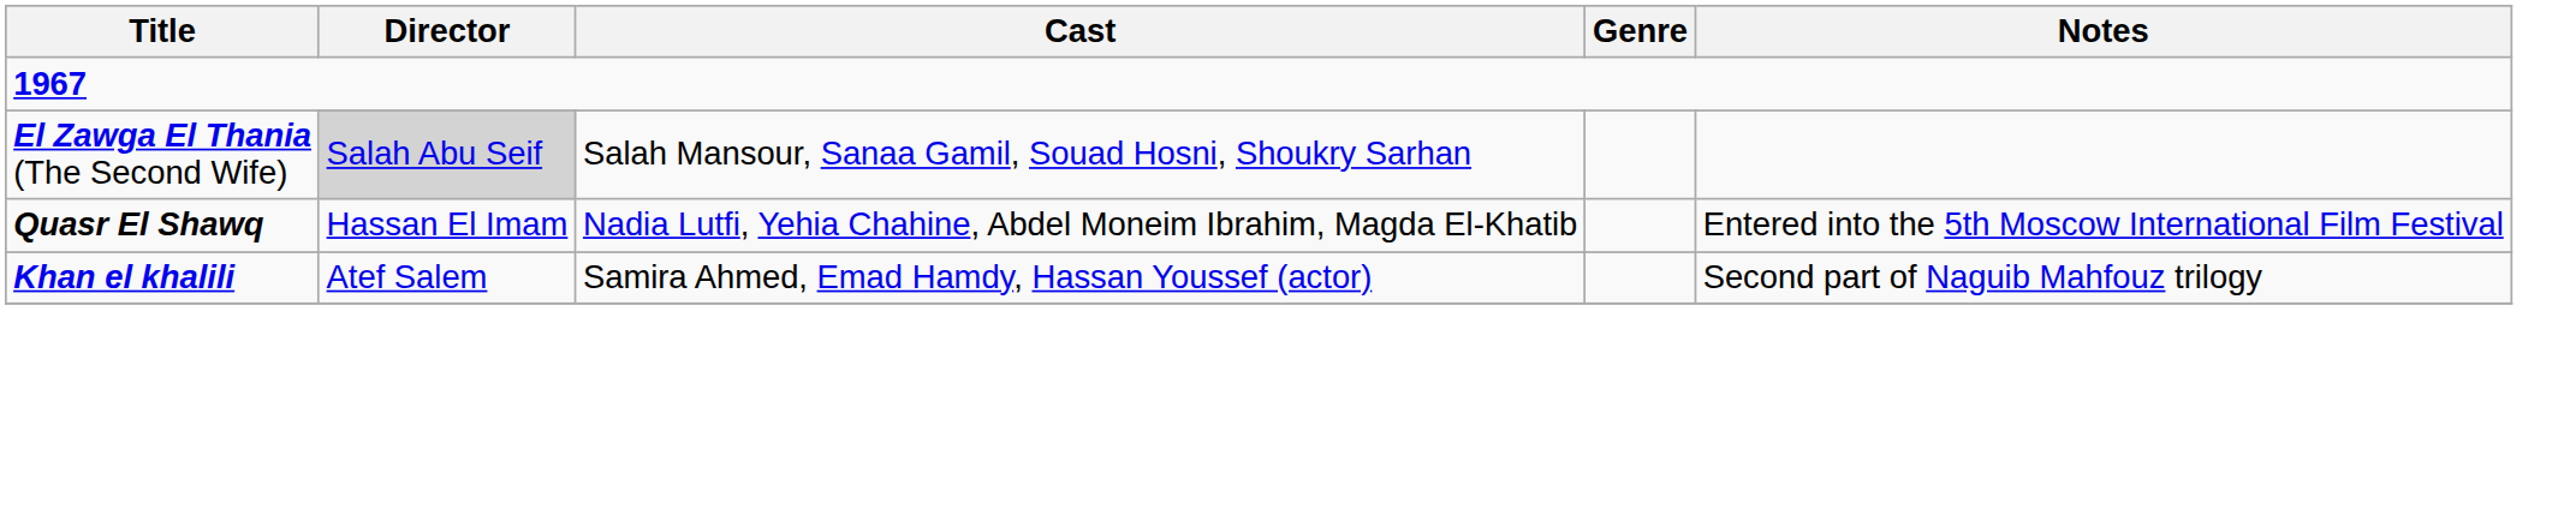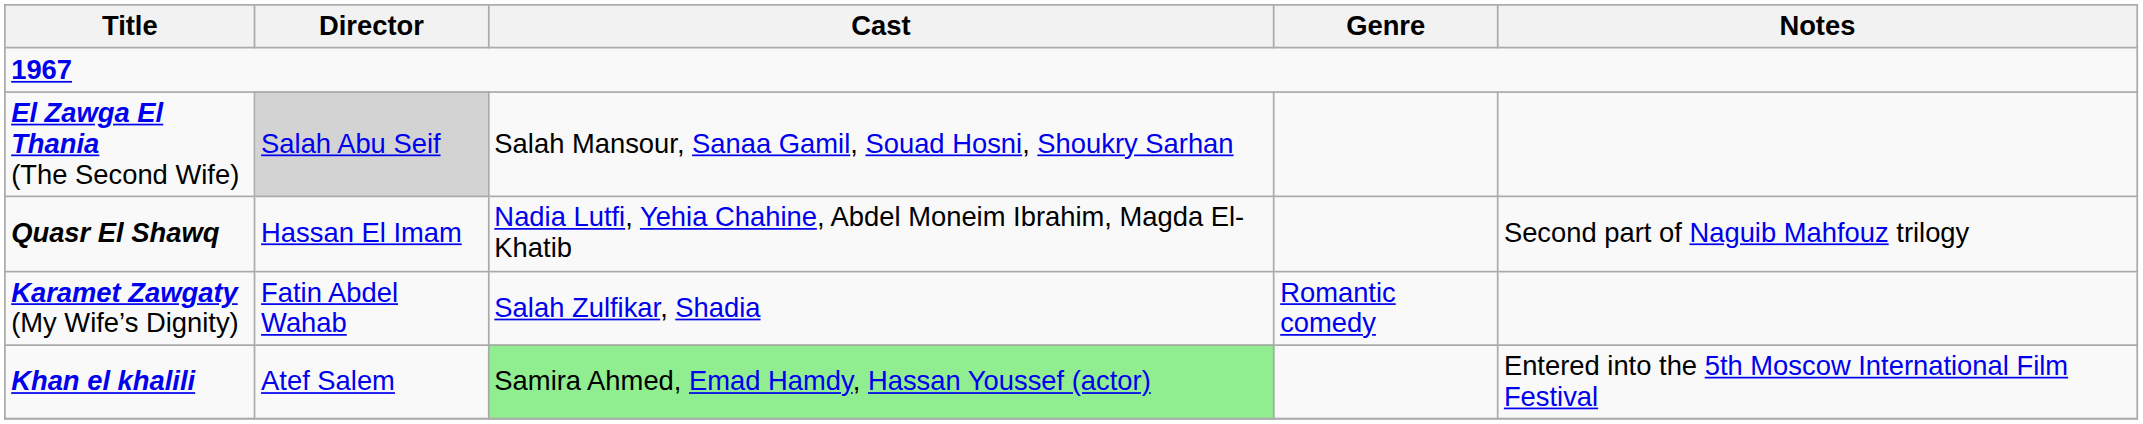 <table class="wikitable">
 <tr>
 <th>Title</th>
 <th>Director</th>
 <th>Cast</th>
 <th>Genre</th>
 <th>Notes</th>
 </tr>
 <tr>
 <td colspan="5" ><strong><a href='#'>1967</a></strong></td>
 </tr>
 <tr>
 <td><strong><em><a href='#'>El Zawga El Thania</a></em></strong><br>(The Second Wife)</td>
 <td style="background: lightgrey;"><a href='#'>Salah Abu Seif</a></td>
 <td>Salah Mansour, <a href='#'>Sanaa Gamil</a>, <a href='#'>Souad Hosni</a>, <a href='#'>Shoukry Sarhan</a></td>
 <td></td>
 <td></td>
 </tr>
 <tr>
 <td><strong><em>Quasr El Shawq</em></strong></td>
 <td><a href='#'>Hassan El Imam</a></td>
 <td><a href='#'>Nadia Lutfi</a>, <a href='#'>Yehia Chahine</a>, Abdel Moneim Ibrahim, Magda El-Khatib</td>
 <td></td>
-<td>Entered into the <a href='#'>5th Moscow International Film Festival</a></td>
+<td>Second part of <a href='#'>Naguib Mahfouz</a> trilogy</td>
+</tr>
+<tr>
+<td><strong><em><a href='#'>Karamet Zawgaty</a></em></strong><br>(My Wife’s Dignity)</td>
+<td><a href='#'>Fatin Abdel Wahab</a></td>
+<td><a href='#'>Salah Zulfikar</a>, <a href='#'>Shadia</a></td>
+<td><a href='#'>Romantic comedy</a></td>
+<td></td>
 </tr>
 <tr>
 <td><strong><em><a href='#'>Khan el khalili</a></em></strong></td>
 <td><a href='#'>Atef Salem</a></td>
-<td>Samira Ahmed, <a href='#'>Emad Hamdy</a>, <a href='#'>Hassan Youssef (actor)</a></td>
+<td style="background: lightgreen;">Samira Ahmed, <a href='#'>Emad Hamdy</a>, <a href='#'>Hassan Youssef (actor)</a></td>
 <td></td>
-<td>Second part of <a href='#'>Naguib Mahfouz</a> trilogy</td>
+<td>Entered into the <a href='#'>5th Moscow International Film Festival</a></td>
 </tr>
 <tr>
 </tr>
 </table>
